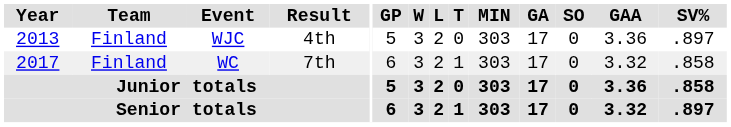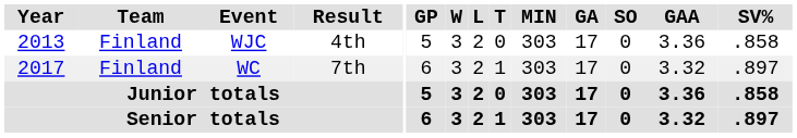 <table border="0" cellpadding="1" cellspacing="0" ID="Table3" style="text-align:center; width:40em">
 <tr ALIGN="center" bgcolor="#e0e0e0">
 <th>Year</th>
 <th>Team</th>
 <th>Event</th>
 <th>Result</th>
 <th rowspan="99" bgcolor="#ffffff"></th>
 <th>GP</th>
 <th>W</th>
 <th>L</th>
 <th>T</th>
 <th>MIN</th>
 <th>GA</th>
 <th>SO</th>
 <th>GAA</th>
 <th>SV%</th>
 </tr>
 <tr ALIGN="center">
 <td><a href='#'>2013</a></td>
 <td><a href='#'>Finland</a></td>
 <td><a href='#'>WJC</a></td>
 <td>4th</td>
 <td>5</td>
 <td>3</td>
 <td>2</td>
 <td>0</td>
 <td>303</td>
 <td>17</td>
 <td>0</td>
 <td>3.36</td>
-<td>.897</td>
+<td>.858</td>
 </tr>
 <tr bgcolor="#f0f0f0">
 <td><a href='#'>2017</a></td>
 <td><a href='#'>Finland</a></td>
 <td><a href='#'>WC</a></td>
 <td>7th</td>
 <td>6</td>
 <td>3</td>
 <td>2</td>
 <td>1</td>
 <td>303</td>
 <td>17</td>
 <td>0</td>
 <td>3.32</td>
-<td>.858</td>
+<td>.897</td>
 </tr>
 <tr bgcolor="#e0e0e0" ALIGN="center">
 <th colspan=4>Junior totals</th>
 <th>5</th>
 <th>3</th>
 <th>2</th>
 <th>0</th>
 <th>303</th>
 <th>17</th>
 <th>0</th>
 <th>3.36</th>
 <th>.858</th>
 </tr>
 <tr bgcolor="#e0e0e0" ALIGN="center">
 <th colspan=4>Senior totals</th>
 <th>6</th>
 <th>3</th>
 <th>2</th>
 <th>1</th>
 <th>303</th>
 <th>17</th>
 <th>0</th>
 <th>3.32</th>
 <th>.897</th>
 </tr>
 </table>
